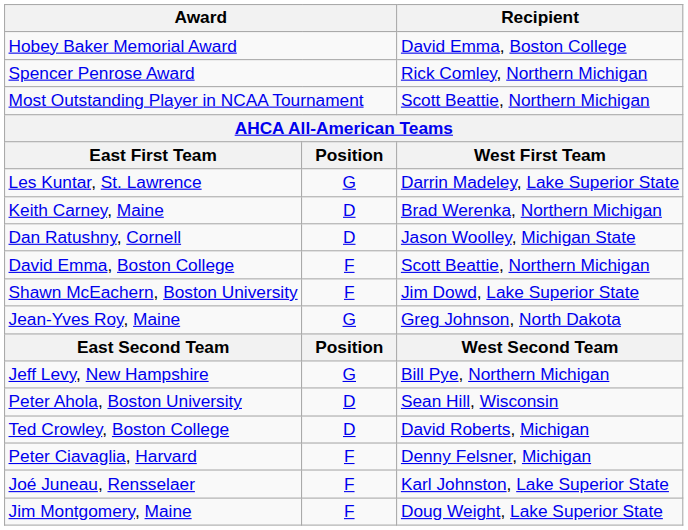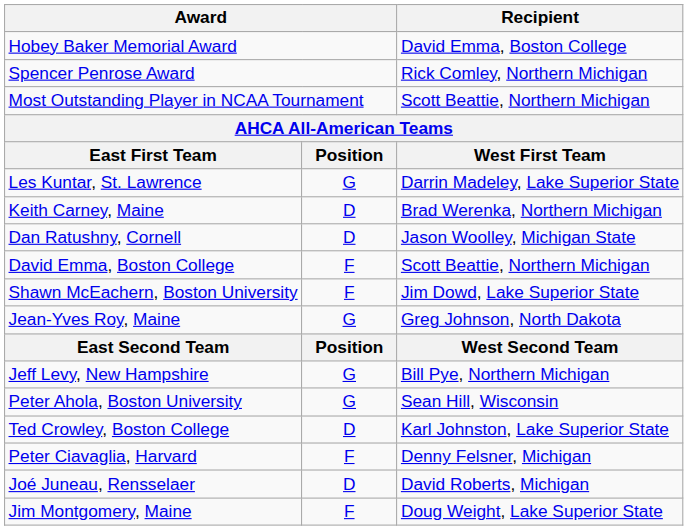 <table class="wikitable">
 <tr>
 <th colspan=2>Award</th>
 <th>Recipient</th>
 </tr>
 <tr>
 <td colspan=2><a href='#'>Hobey Baker Memorial Award</a></td>
 <td><a href='#'>David Emma</a>, <a href='#'>Boston College</a></td>
 </tr>
 <tr>
 <td colspan=2><a href='#'>Spencer Penrose Award</a></td>
 <td><a href='#'>Rick Comley</a>, <a href='#'>Northern Michigan</a></td>
 </tr>
 <tr>
 <td colspan=2><a href='#'>Most Outstanding Player in NCAA Tournament</a></td>
 <td><a href='#'>Scott Beattie</a>, <a href='#'>Northern Michigan</a></td>
 </tr>
 <tr>
 <th colspan=3><a href='#'>AHCA All-American Teams</a></th>
 </tr>
 <tr>
 <th>East First Team</th>
 <th>  Position  </th>
 <th>West First Team</th>
 </tr>
 <tr>
 <td><a href='#'>Les Kuntar</a>, <a href='#'>St. Lawrence</a></td>
 <td align=center><a href='#'>G</a></td>
 <td><a href='#'>Darrin Madeley</a>, <a href='#'>Lake Superior State</a></td>
 </tr>
 <tr>
 <td><a href='#'>Keith Carney</a>, <a href='#'>Maine</a></td>
 <td align=center><a href='#'>D</a></td>
 <td><a href='#'>Brad Werenka</a>, <a href='#'>Northern Michigan</a></td>
 </tr>
 <tr>
 <td><a href='#'>Dan Ratushny</a>, <a href='#'>Cornell</a></td>
 <td align=center><a href='#'>D</a></td>
 <td><a href='#'>Jason Woolley</a>, <a href='#'>Michigan State</a></td>
 </tr>
 <tr>
 <td><a href='#'>David Emma</a>, <a href='#'>Boston College</a></td>
 <td align=center><a href='#'>F</a></td>
 <td><a href='#'>Scott Beattie</a>, <a href='#'>Northern Michigan</a></td>
 </tr>
 <tr>
 <td><a href='#'>Shawn McEachern</a>, <a href='#'>Boston University</a></td>
 <td align=center><a href='#'>F</a></td>
 <td><a href='#'>Jim Dowd</a>, <a href='#'>Lake Superior State</a></td>
 </tr>
 <tr>
 <td><a href='#'>Jean-Yves Roy</a>, <a href='#'>Maine</a></td>
 <td align=center><a href='#'>G</a></td>
 <td><a href='#'>Greg Johnson</a>, <a href='#'>North Dakota</a></td>
 </tr>
 <tr>
 <th>East Second Team</th>
 <th>  Position  </th>
 <th>West Second Team</th>
 </tr>
 <tr>
 <td><a href='#'>Jeff Levy</a>, <a href='#'>New Hampshire</a></td>
 <td align=center><a href='#'>G</a></td>
 <td><a href='#'>Bill Pye</a>, <a href='#'>Northern Michigan</a></td>
 </tr>
 <tr>
 <td><a href='#'>Peter Ahola</a>, <a href='#'>Boston University</a></td>
-<td align=center><a href='#'>D</a></td>
+<td align=center><a href='#'>G</a></td>
 <td><a href='#'>Sean Hill</a>, <a href='#'>Wisconsin</a></td>
 </tr>
 <tr>
 <td><a href='#'>Ted Crowley</a>, <a href='#'>Boston College</a></td>
 <td align=center><a href='#'>D</a></td>
-<td><a href='#'>David Roberts</a>, <a href='#'>Michigan</a></td>
+<td><a href='#'>Karl Johnston</a>, <a href='#'>Lake Superior State</a></td>
 </tr>
 <tr>
 <td><a href='#'>Peter Ciavaglia</a>, <a href='#'>Harvard</a></td>
 <td align=center><a href='#'>F</a></td>
 <td><a href='#'>Denny Felsner</a>, <a href='#'>Michigan</a></td>
 </tr>
 <tr>
 <td><a href='#'>Joé Juneau</a>, <a href='#'>Rensselaer</a></td>
-<td align=center><a href='#'>F</a></td>
-<td><a href='#'>Karl Johnston</a>, <a href='#'>Lake Superior State</a></td>
+<td align=center><a href='#'>D</a></td>
+<td><a href='#'>David Roberts</a>, <a href='#'>Michigan</a></td>
 </tr>
 <tr>
 <td><a href='#'>Jim Montgomery</a>, <a href='#'>Maine</a></td>
 <td align=center><a href='#'>F</a></td>
 <td><a href='#'>Doug Weight</a>, <a href='#'>Lake Superior State</a></td>
 </tr>
 </table>
